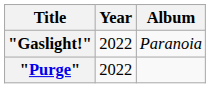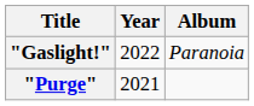 <table class="wikitable plainrowheaders" style="text-align:center;">
 <tr>
 <th scope="col">Title</th>
 <th scope="col">Year</th>
 <th scope="col">Album</th>
 </tr>
 <tr>
 <th scope="row">"Gaslight!"<br></th>
 <td>2022</td>
 <td><em>Paranoia</em></td>
 </tr>
 <tr>
 <th scope="row">"<a href='#'>Purge</a>"<br></th>
-<td>2022</td>
+<td>2021</td>
 <td></td>
 </tr>
 </table>
